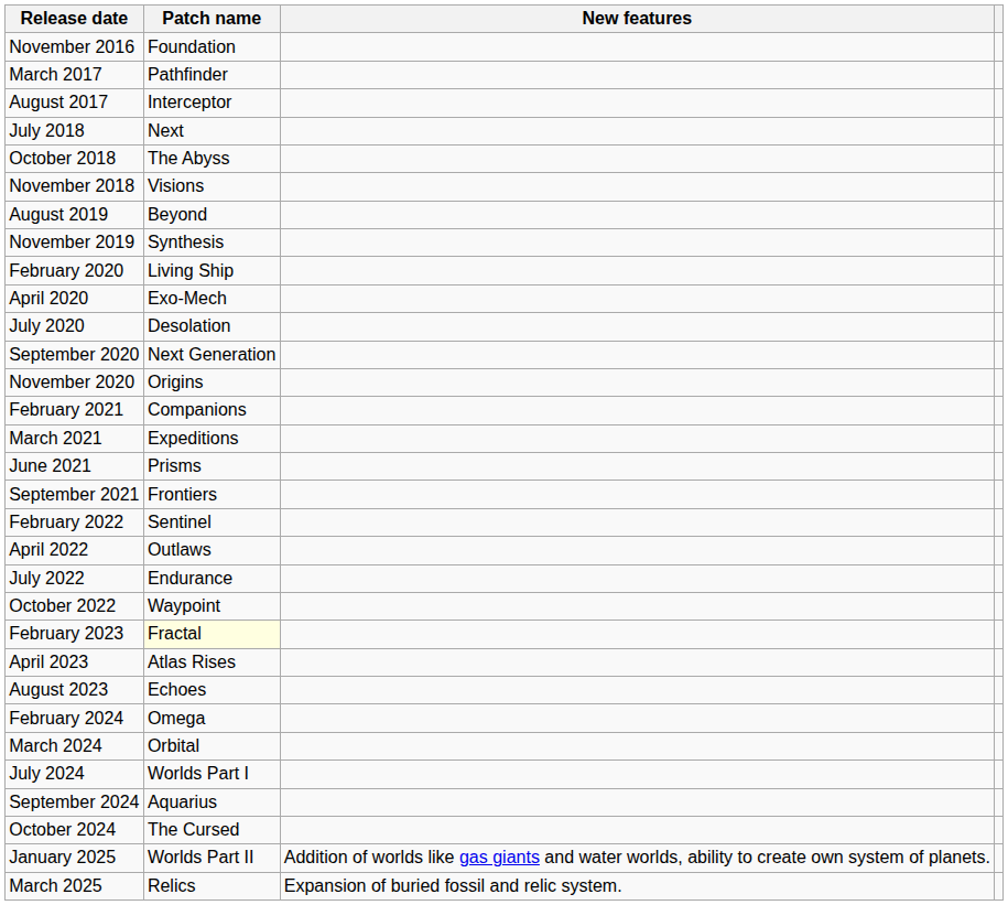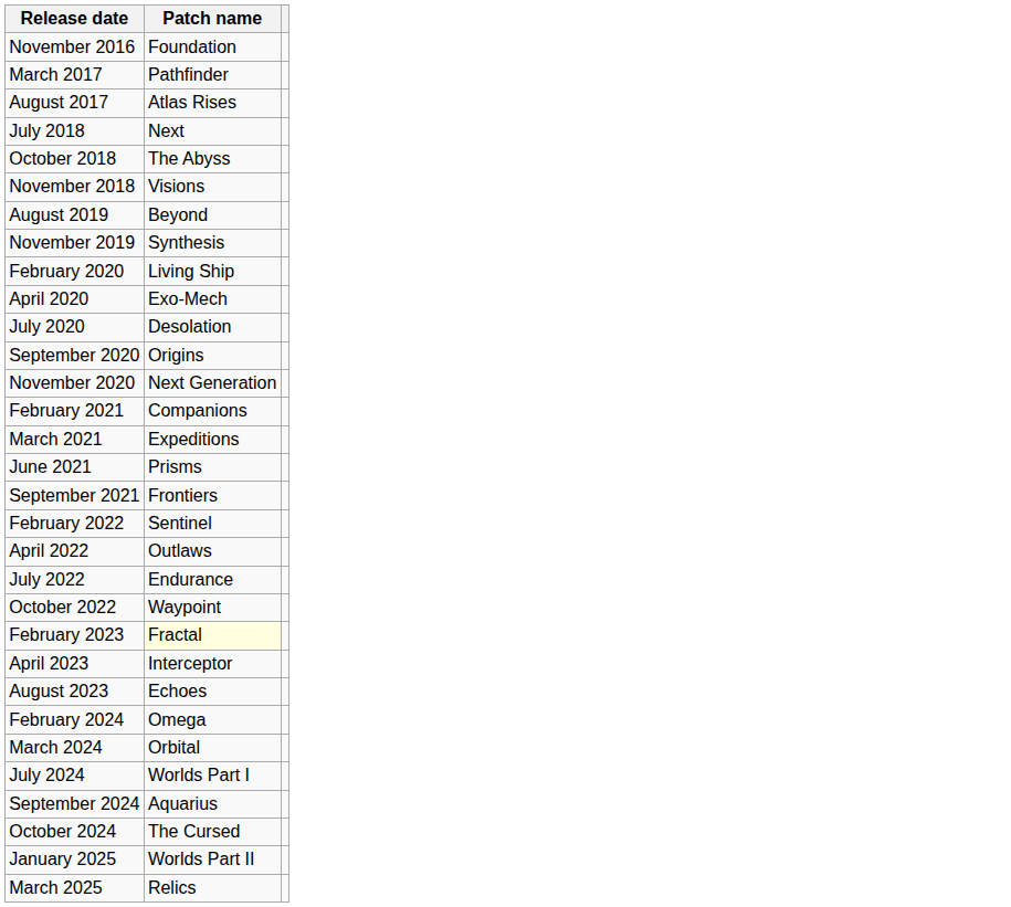 <table class="wikitable">
 <tr>
 <th>Release date</th>
 <th>Patch name</th>
-<th>New features</th>
 <th></th>
 </tr>
 <tr>
 <td>November 2016</td>
 <td>Foundation</td>
 <td></td>
-<td></td>
 </tr>
 <tr>
 <td>March 2017</td>
 <td>Pathfinder</td>
 <td></td>
-<td></td>
 </tr>
 <tr>
 <td>August 2017</td>
-<td>Interceptor</td>
-<td></td>
+<td>Atlas Rises</td>
 <td></td>
 </tr>
 <tr>
 <td>July 2018</td>
 <td>Next</td>
 <td></td>
-<td></td>
 </tr>
 <tr>
 <td>October 2018</td>
 <td>The Abyss</td>
-<td></td>
 <td></td>
 </tr>
 <tr>
 <td>November 2018</td>
 <td>Visions</td>
 <td></td>
-<td></td>
 </tr>
 <tr>
 <td>August 2019</td>
 <td>Beyond</td>
-<td></td>
 <td></td>
 </tr>
 <tr>
 <td>November 2019</td>
 <td>Synthesis</td>
 <td></td>
-<td></td>
 </tr>
 <tr>
 <td>February 2020</td>
 <td>Living Ship</td>
-<td></td>
 <td></td>
 </tr>
 <tr>
 <td>April 2020</td>
 <td>Exo-Mech</td>
 <td></td>
-<td></td>
 </tr>
 <tr>
 <td>July 2020</td>
 <td>Desolation</td>
 <td></td>
-<td></td>
 </tr>
 <tr>
 <td>September 2020</td>
-<td>Next Generation</td>
-<td></td>
+<td>Origins</td>
 <td></td>
 </tr>
 <tr>
 <td>November 2020</td>
-<td>Origins</td>
-<td></td>
+<td>Next Generation</td>
 <td></td>
 </tr>
 <tr>
 <td>February 2021</td>
 <td>Companions</td>
 <td></td>
-<td></td>
 </tr>
 <tr>
 <td>March 2021</td>
 <td>Expeditions</td>
-<td></td>
 <td></td>
 </tr>
 <tr>
 <td>June 2021</td>
 <td>Prisms</td>
 <td></td>
-<td></td>
 </tr>
 <tr>
 <td>September 2021</td>
 <td>Frontiers</td>
-<td></td>
 <td></td>
 </tr>
 <tr>
 <td>February 2022</td>
 <td>Sentinel</td>
 <td></td>
-<td></td>
 </tr>
 <tr>
 <td>April 2022</td>
 <td>Outlaws</td>
-<td></td>
 <td></td>
 </tr>
 <tr>
 <td>July 2022</td>
 <td>Endurance</td>
 <td></td>
-<td></td>
 </tr>
 <tr>
 <td>October 2022</td>
 <td>Waypoint</td>
-<td></td>
 <td></td>
 </tr>
 <tr>
 <td>February 2023</td>
 <td style="background: lightyellow;">Fractal</td>
 <td></td>
-<td></td>
 </tr>
 <tr>
 <td>April 2023</td>
-<td>Atlas Rises</td>
-<td></td>
+<td>Interceptor</td>
 <td></td>
 </tr>
 <tr>
 <td>August 2023</td>
 <td>Echoes</td>
 <td></td>
-<td></td>
 </tr>
 <tr>
 <td>February 2024</td>
 <td>Omega</td>
-<td></td>
 <td></td>
 </tr>
 <tr>
 <td>March 2024</td>
 <td>Orbital</td>
 <td></td>
-<td></td>
 </tr>
 <tr>
 <td>July 2024</td>
 <td>Worlds Part I</td>
-<td></td>
 <td></td>
 </tr>
 <tr>
 <td>September 2024</td>
 <td>Aquarius</td>
 <td></td>
-<td></td>
 </tr>
 <tr>
 <td>October 2024</td>
 <td>The Cursed</td>
 <td></td>
-<td></td>
 </tr>
 <tr>
 <td>January 2025</td>
 <td>Worlds Part II</td>
-<td>Addition of worlds like <a href='#'>gas giants</a> and water worlds, ability to create own system of planets.</td>
 <td></td>
 </tr>
 <tr>
 <td>March 2025</td>
 <td>Relics</td>
-<td>Expansion of buried fossil and relic system.</td>
 <td></td>
 </tr>
 </table>
